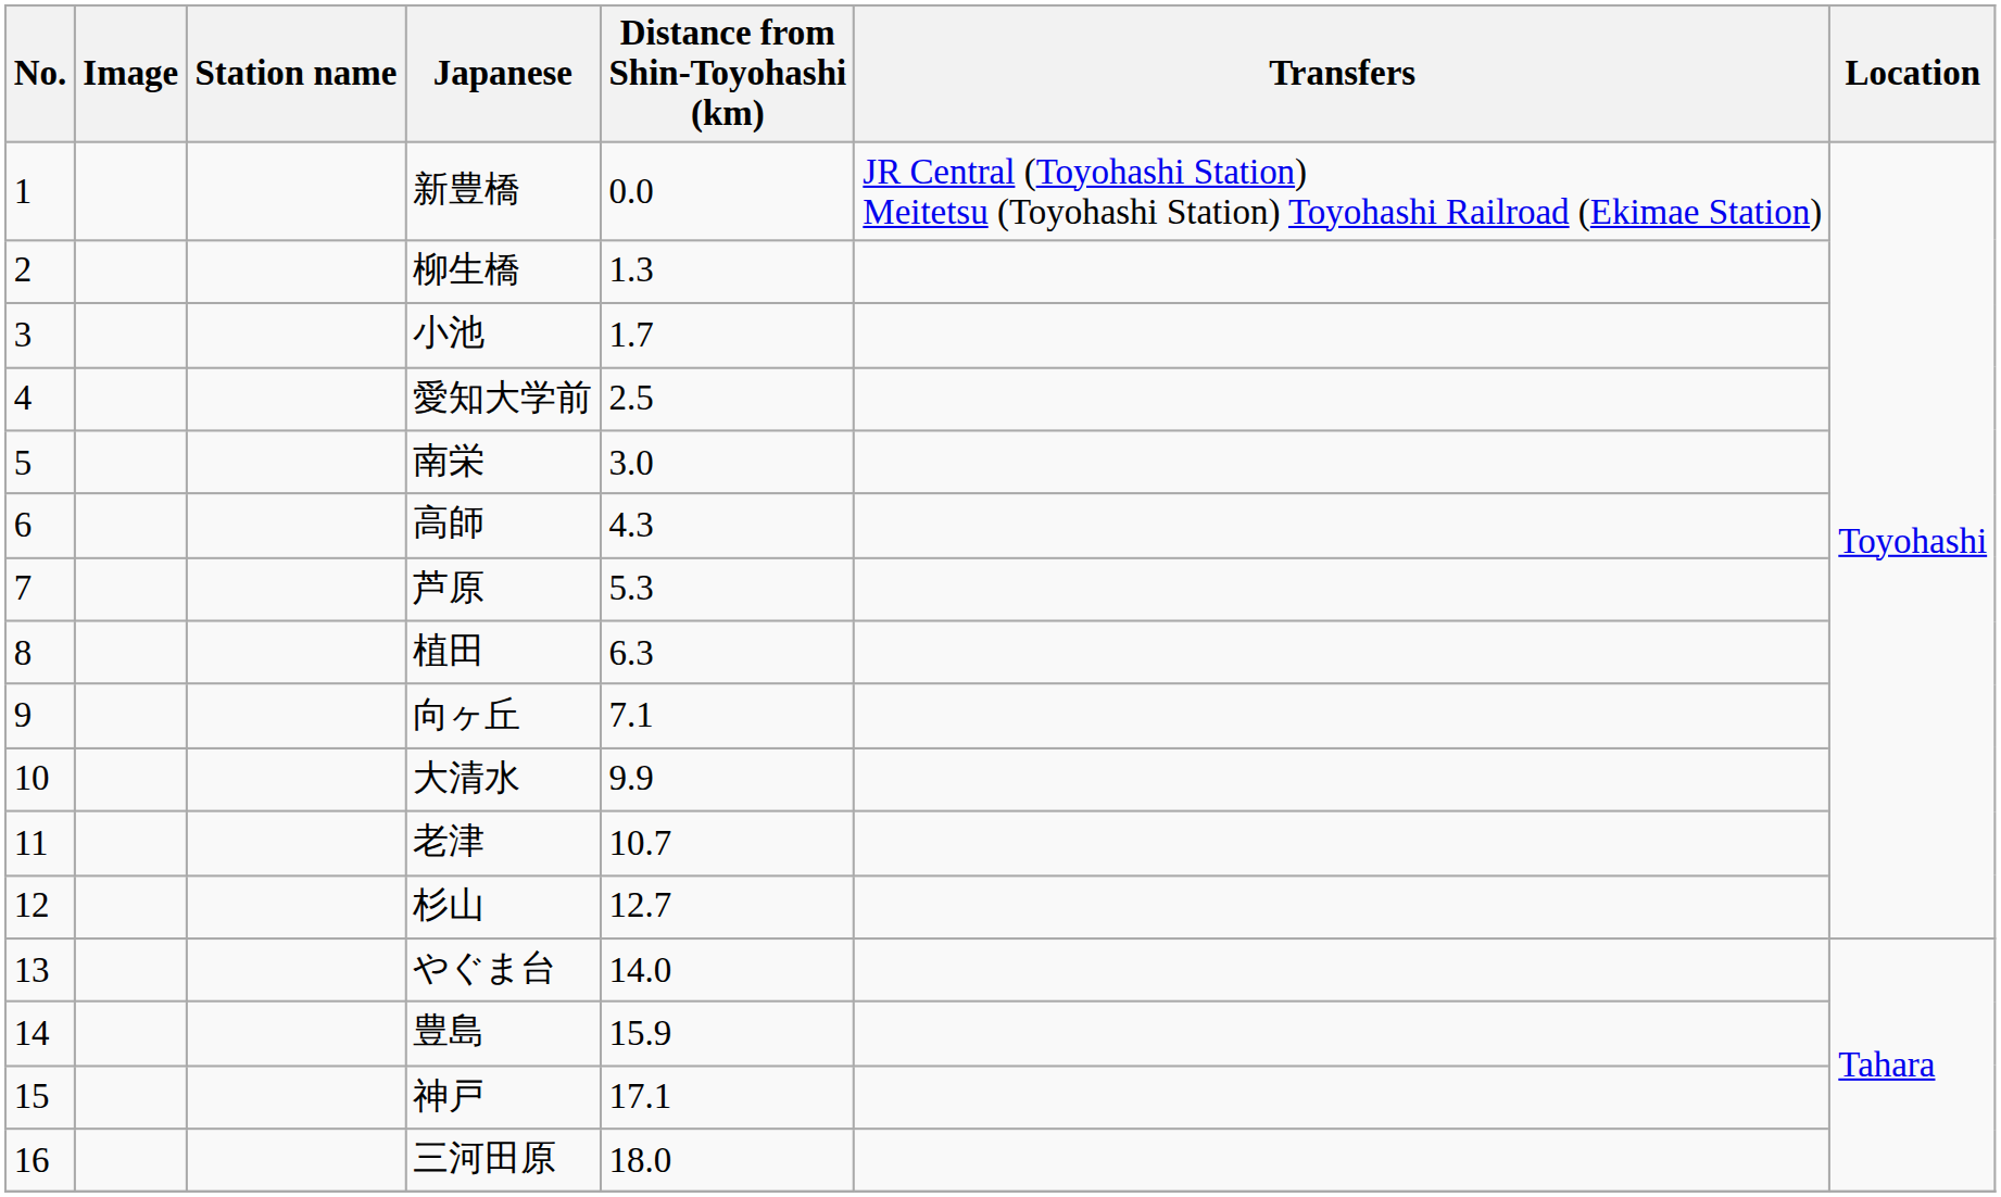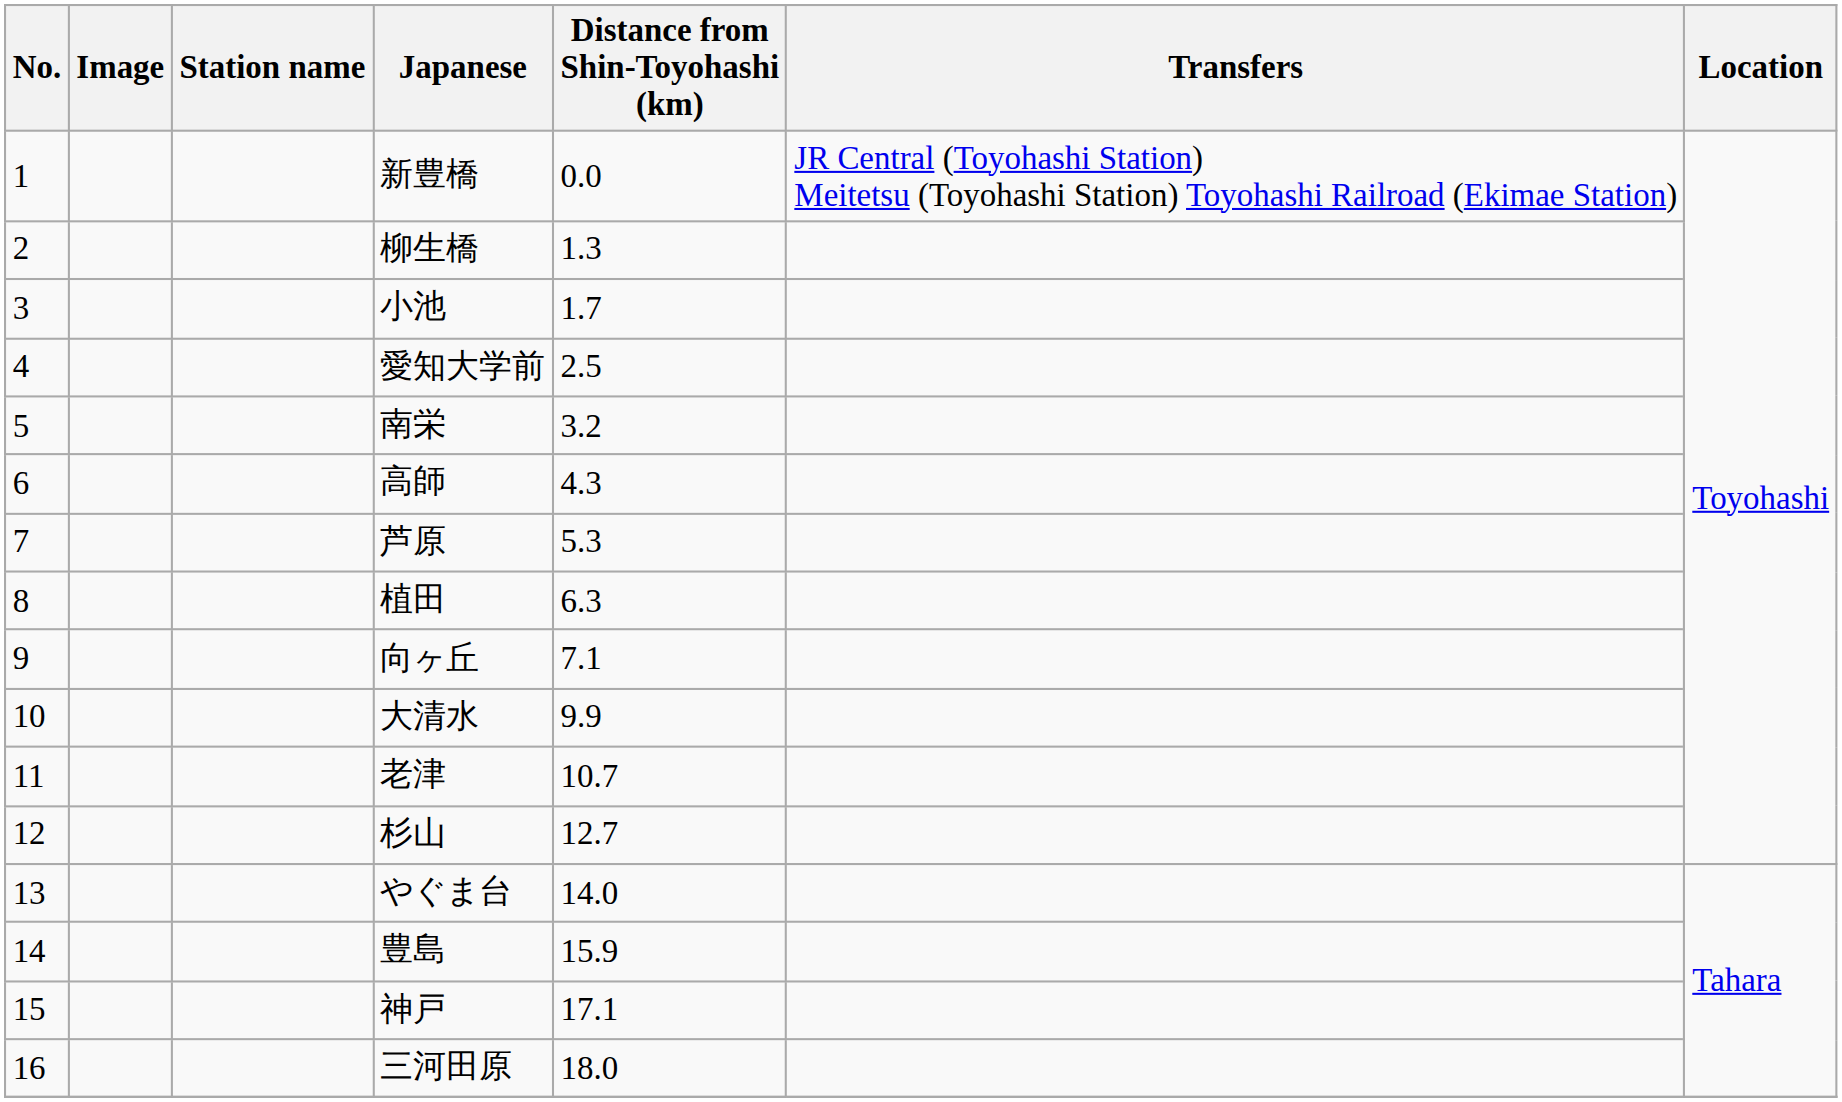 <table class="wikitable">
 <tr>
 <th>No.</th>
 <th>Image</th>
 <th>Station name</th>
 <th>Japanese</th>
 <th>Distance from<br>Shin-Toyohashi<br>(km)</th>
 <th>Transfers</th>
 <th>Location</th>
 </tr>
 <tr>
 <td>1</td>
 <td></td>
 <td></td>
 <td>新豊橋</td>
 <td>0.0</td>
 <td> <a href='#'>JR Central</a> (<a href='#'>Toyohashi Station</a>)<br> <a href='#'>Meitetsu</a> (Toyohashi Station) <a href='#'>Toyohashi Railroad</a> (<a href='#'>Ekimae Station</a>)</td>
 <td rowspan=12><a href='#'>Toyohashi</a></td>
 </tr>
 <tr>
 <td>2</td>
 <td></td>
 <td></td>
 <td>柳生橋</td>
 <td>1.3</td>
 <td></td>
 </tr>
 <tr>
 <td>3</td>
 <td></td>
 <td></td>
 <td>小池</td>
 <td>1.7</td>
 <td></td>
 </tr>
 <tr>
 <td>4</td>
 <td></td>
 <td></td>
 <td>愛知大学前</td>
 <td>2.5</td>
 <td></td>
 </tr>
 <tr>
 <td>5</td>
 <td></td>
 <td></td>
 <td>南栄</td>
-<td>3.0</td>
+<td>3.2</td>
 <td></td>
 </tr>
 <tr>
 <td>6</td>
 <td></td>
 <td></td>
 <td>高師</td>
 <td>4.3</td>
 <td></td>
 </tr>
 <tr>
 <td>7</td>
 <td></td>
 <td></td>
 <td>芦原</td>
 <td>5.3</td>
 <td></td>
 </tr>
 <tr>
 <td>8</td>
 <td></td>
 <td></td>
 <td>植田</td>
 <td>6.3</td>
 <td></td>
 </tr>
 <tr>
 <td>9</td>
 <td></td>
 <td></td>
 <td>向ヶ丘</td>
 <td>7.1</td>
 <td></td>
 </tr>
 <tr>
 <td>10</td>
 <td></td>
 <td></td>
 <td>大清水</td>
 <td>9.9</td>
 <td></td>
 </tr>
 <tr>
 <td>11</td>
 <td></td>
 <td></td>
 <td>老津</td>
 <td>10.7</td>
 <td></td>
 </tr>
 <tr>
 <td>12</td>
 <td></td>
 <td></td>
 <td>杉山</td>
 <td>12.7</td>
 <td></td>
 </tr>
 <tr>
 <td>13</td>
 <td></td>
 <td></td>
 <td>やぐま台</td>
 <td>14.0</td>
 <td></td>
 <td rowspan=4><a href='#'>Tahara</a></td>
 </tr>
 <tr>
 <td>14</td>
 <td></td>
 <td></td>
 <td>豊島</td>
 <td>15.9</td>
 <td></td>
 </tr>
 <tr>
 <td>15</td>
 <td></td>
 <td></td>
 <td>神戸</td>
 <td>17.1</td>
 <td></td>
 </tr>
 <tr>
 <td>16</td>
 <td></td>
 <td></td>
 <td>三河田原</td>
 <td>18.0</td>
 <td></td>
 </tr>
 <tr>
 </tr>
 </table>
